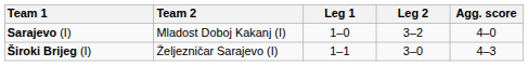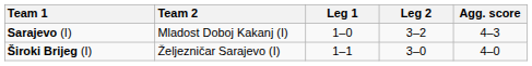 <table class="wikitable">
 <tr>
 <th style="width:195px; text-align:left">Team 1</th>
 <th style="width:195px; text-align:left">Team 2</th>
 <th style="width:92px; text-align:center">Leg 1</th>
 <th style="width:92px; text-align:center">Leg 2</th>
 <th style="width:92px; text-align:center">Agg. score</th>
 </tr>
 <tr>
 <td><strong>Sarajevo</strong> (I)</td>
 <td>Mladost Doboj Kakanj (I)</td>
 <td style="text-align:center">1–0</td>
 <td style="text-align:center">3–2</td>
-<td style="text-align:center">4–0</td>
+<td style="text-align:center">4–3</td>
 </tr>
 <tr>
 <td><strong>Široki Brijeg</strong> (I)</td>
 <td>Željezničar Sarajevo (I)</td>
 <td style="text-align:center">1–1</td>
 <td style="text-align:center">3–0</td>
-<td style="text-align:center">4–3</td>
+<td style="text-align:center">4–0</td>
 </tr>
 </table>
